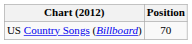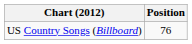 <table class="wikitable sortable">
 <tr>
 <th scope="col">Chart (2012)</th>
 <th scope="col">Position</th>
 </tr>
 <tr>
 <td>US <a href='#'>Country Songs</a> (<em><a href='#'>Billboard</a></em>)</td>
-<td align="center">70</td>
+<td align="center">76</td>
 </tr>
 </table>
